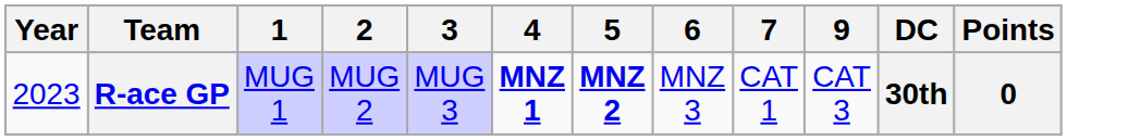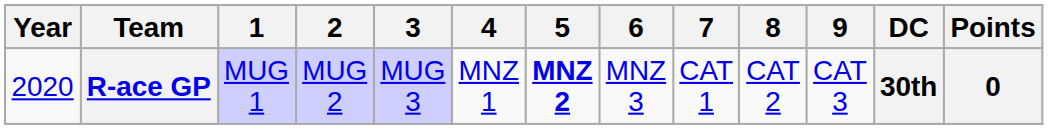 <table class="wikitable" style="text-align:center; font-size:85%">
 <tr>
 <th>Year</th>
 <th>Team</th>
 <th>1</th>
 <th>2</th>
 <th>3</th>
 <th>4</th>
 <th>5</th>
 <th>6</th>
 <th>7</th>
+<th>8</th>
 <th>9</th>
 <th>DC</th>
 <th>Points</th>
 </tr>
 <tr>
-<td><a href='#'>2023</a></td>
+<td><a href='#'>2020</a></td>
 <th nowrap><a href='#'>R-ace GP</a></th>
 <td style="background:#CFCFFF;"><a href='#'>MUG<br>1</a><br></td>
 <td style="background:#CFCFFF;"><a href='#'>MUG<br>2</a><br></td>
 <td style="background:#CFCFFF;"><a href='#'>MUG<br>3</a><br></td>
-<td style="background:#;"><strong><a href='#'>MNZ<br>1</a><br></strong></td>
+<td style="background:#;"><a href='#'>MNZ<br>1</a><br></td>
 <td style="background:#;"><strong><a href='#'>MNZ<br>2</a><br></strong></td>
 <td style="background:#;"><a href='#'>MNZ<br>3</a><br></td>
 <td style="background:#;"><a href='#'>CAT<br>1</a><br></td>
+<td style="background:#;"><a href='#'>CAT<br>2</a><br></td>
 <td style="background:#;"><a href='#'>CAT<br>3</a><br></td>
 <th style="background:#;">30th</th>
 <th style="background:#;">0</th>
 </tr>
 </table>
